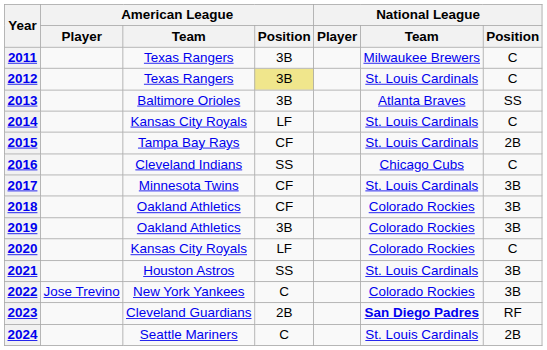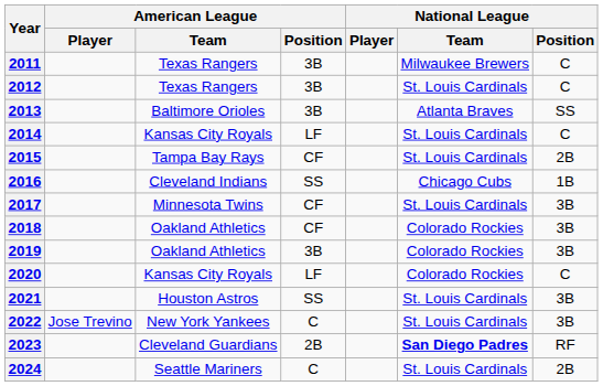 <table class="wikitable sortable" style="text-align:center;">
 <tr>
 <th scope="col" rowspan=2>Year</th>
 <th scope="col" colspan=3>American League</th>
 <th scope="col" colspan=3>National League</th>
 </tr>
 <tr>
 <th scope="col">Player</th>
 <th scope="col">Team</th>
 <th scope="col">Position</th>
 <th scope="col">Player</th>
 <th scope="col">Team</th>
 <th scope="col">Position</th>
 </tr>
 <tr>
 <th><a href='#'>2011</a></th>
 <td><sup></sup></td>
 <td><a href='#'>Texas Rangers</a></td>
 <td>3B</td>
 <td></td>
 <td><a href='#'>Milwaukee Brewers</a></td>
 <td>C</td>
 </tr>
 <tr>
 <th><a href='#'>2012</a></th>
 <td><sup></sup> </td>
 <td><a href='#'>Texas Rangers</a></td>
-<td style="background: khaki;">3B</td>
+<td>3B</td>
 <td> </td>
 <td><a href='#'>St. Louis Cardinals</a></td>
 <td>C</td>
 </tr>
 <tr>
 <th><a href='#'>2013</a></th>
 <td></td>
 <td><a href='#'>Baltimore Orioles</a></td>
 <td>3B</td>
 <td></td>
 <td><a href='#'>Atlanta Braves</a></td>
 <td>SS</td>
 </tr>
 <tr>
 <th><a href='#'>2014</a></th>
 <td></td>
 <td><a href='#'>Kansas City Royals</a></td>
 <td>LF</td>
 <td> </td>
 <td><a href='#'>St. Louis Cardinals</a></td>
 <td>C</td>
 </tr>
 <tr>
 <th><a href='#'>2015</a></th>
 <td></td>
 <td><a href='#'>Tampa Bay Rays</a></td>
 <td>CF</td>
 <td> </td>
 <td><a href='#'>St. Louis Cardinals</a></td>
 <td>2B</td>
 </tr>
 <tr>
 <th><a href='#'>2016</a></th>
 <td></td>
 <td><a href='#'>Cleveland Indians</a></td>
 <td>SS</td>
 <td></td>
 <td><a href='#'>Chicago Cubs</a></td>
-<td>C</td>
+<td>1B</td>
 </tr>
 <tr>
 <th><a href='#'>2017</a></th>
 <td></td>
 <td><a href='#'>Minnesota Twins</a></td>
 <td>CF</td>
 <td></td>
 <td><a href='#'>St. Louis Cardinals</a></td>
 <td>3B</td>
 </tr>
 <tr>
 <th><a href='#'>2018</a></th>
 <td></td>
 <td><a href='#'>Oakland Athletics</a></td>
 <td>CF</td>
 <td> </td>
 <td><a href='#'>Colorado Rockies</a></td>
 <td>3B</td>
 </tr>
 <tr>
 <th><a href='#'>2019</a></th>
 <td> </td>
 <td><a href='#'>Oakland Athletics</a></td>
 <td>3B</td>
 <td> </td>
 <td><a href='#'>Colorado Rockies</a></td>
 <td>3B</td>
 </tr>
 <tr>
 <th><a href='#'>2020</a></th>
 <td> </td>
 <td><a href='#'>Kansas City Royals</a></td>
 <td>LF</td>
 <td> </td>
 <td><a href='#'>Colorado Rockies</a></td>
 <td>C</td>
 </tr>
 <tr>
 <th><a href='#'>2021</a></th>
 <td></td>
 <td><a href='#'>Houston Astros</a></td>
 <td>SS</td>
 <td> </td>
 <td><a href='#'>St. Louis Cardinals</a></td>
 <td>3B</td>
 </tr>
 <tr>
 <th><a href='#'>2022</a></th>
 <td><a href='#'>Jose Trevino</a></td>
 <td><a href='#'>New York Yankees</a></td>
 <td>C</td>
 <td> </td>
-<td><a href='#'>Colorado Rockies</a></td>
+<td><a href='#'>St. Louis Cardinals</a></td>
 <td>3B</td>
 </tr>
 <tr>
 <th><a href='#'>2023</a></th>
 <td></td>
 <td><a href='#'>Cleveland Guardians</a></td>
 <td>2B</td>
 <td></td>
 <td><strong><a href='#'>San Diego Padres</a></strong></td>
 <td>RF</td>
 </tr>
 <tr>
 <th><a href='#'>2024</a></th>
 <td></td>
 <td><a href='#'>Seattle Mariners</a></td>
 <td>C</td>
 <td></td>
 <td><a href='#'>St. Louis Cardinals</a></td>
 <td>2B</td>
 </tr>
 </table>
